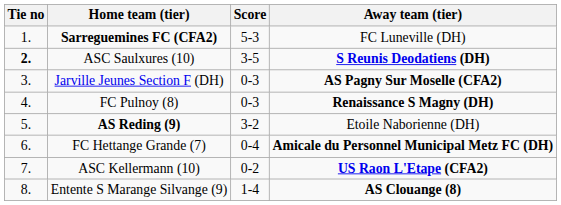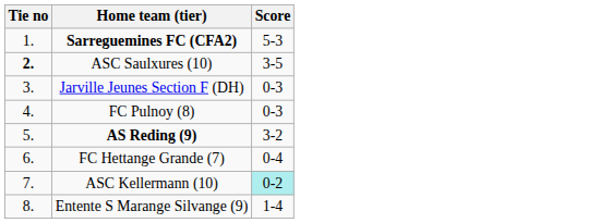 <table class="wikitable" style="text-align: center">
 <tr>
 <th>Tie no</th>
 <th>Home team (tier)</th>
 <th>Score</th>
-<th>Away team (tier)</th>
 </tr>
 <tr>
 <td>1.</td>
 <td><strong>Sarreguemines FC (CFA2)</strong></td>
 <td>5-3 </td>
-<td>FC Luneville (DH)</td>
 </tr>
 <tr>
 <td><strong>2.</strong></td>
 <td>ASC Saulxures (10)</td>
 <td>3-5 </td>
-<td><strong><a href='#'>S Reunis Deodatiens</a> (DH)</strong></td>
 </tr>
 <tr>
 <td>3.</td>
 <td><a href='#'>Jarville Jeunes Section F</a> (DH)</td>
 <td>0-3</td>
-<td><strong>AS Pagny Sur Moselle (CFA2)</strong></td>
 </tr>
 <tr>
 <td>4.</td>
 <td>FC Pulnoy (8)</td>
 <td>0-3</td>
-<td><strong>Renaissance S Magny (DH)</strong></td>
 </tr>
 <tr>
 <td>5.</td>
 <td><strong>AS Reding (9)</strong></td>
 <td>3-2</td>
-<td>Etoile Naborienne (DH)</td>
 </tr>
 <tr>
 <td>6.</td>
 <td>FC Hettange Grande (7)</td>
 <td>0-4</td>
-<td><strong>Amicale du Personnel Municipal Metz FC (DH)</strong></td>
 </tr>
 <tr>
 <td>7.</td>
 <td>ASC Kellermann (10)</td>
-<td>0-2</td>
-<td><strong><a href='#'>US Raon L'Etape</a> (CFA2)</strong></td>
+<td style="background: paleturquoise;">0-2</td>
 </tr>
 <tr>
 <td>8.</td>
 <td>Entente S Marange Silvange (9)</td>
 <td>1-4</td>
-<td><strong>AS Clouange (8)</strong></td>
 </tr>
 </table>
